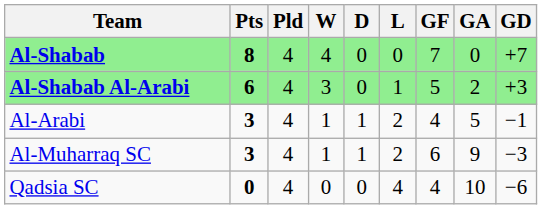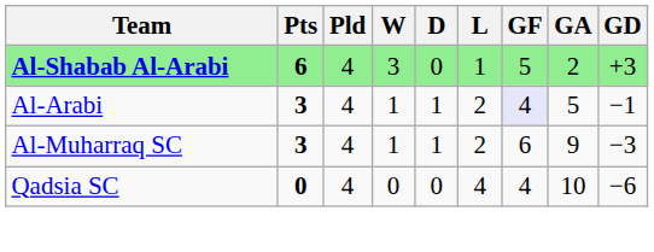 <table class="wikitable" style="text-align: center;">
 <tr>
 <th width="165">Team</th>
 <th width="20">Pts</th>
 <th width="20">Pld</th>
 <th width="20">W</th>
 <th width="20">D</th>
 <th width="20">L</th>
 <th width="20">GF</th>
 <th width="20">GA</th>
 <th width="20">GD</th>
-</tr>
-<tr bgcolor=lightgreen>
-<td style="text-align:left;"> <strong><a href='#'>Al-Shabab</a></strong></td>
-<td><strong>8</strong></td>
-<td>4</td>
-<td>4</td>
-<td>0</td>
-<td>0</td>
-<td>7</td>
-<td>0</td>
-<td>+7</td>
 </tr>
 <tr bgcolor=lightgreen>
 <td style="text-align:left;"> <strong><a href='#'>Al-Shabab Al-Arabi</a></strong></td>
 <td><strong>6</strong></td>
 <td>4</td>
 <td>3</td>
 <td>0</td>
 <td>1</td>
 <td>5</td>
 <td>2</td>
 <td>+3</td>
 </tr>
 <tr>
 <td style="text-align:left;"> <a href='#'>Al-Arabi</a></td>
 <td><strong>3</strong></td>
 <td>4</td>
 <td>1</td>
 <td>1</td>
 <td>2</td>
-<td>4</td>
+<td style="background: lavender;">4</td>
 <td>5</td>
 <td>−1</td>
 </tr>
 <tr>
 <td style="text-align:left;"> <a href='#'>Al-Muharraq SC</a></td>
 <td><strong>3</strong></td>
 <td>4</td>
 <td>1</td>
 <td>1</td>
 <td>2</td>
 <td>6</td>
 <td>9</td>
 <td>−3</td>
 </tr>
 <tr>
 <td style="text-align:left;"> <a href='#'>Qadsia SC</a></td>
 <td><strong>0</strong></td>
 <td>4</td>
 <td>0</td>
 <td>0</td>
 <td>4</td>
 <td>4</td>
 <td>10</td>
 <td>−6</td>
 </tr>
 </table>
